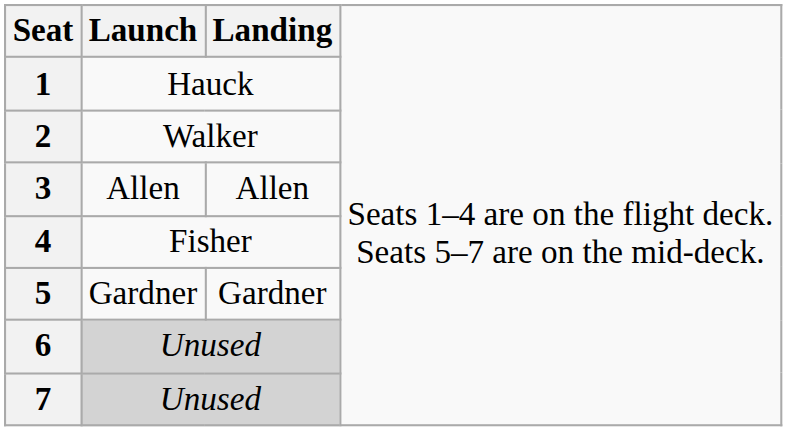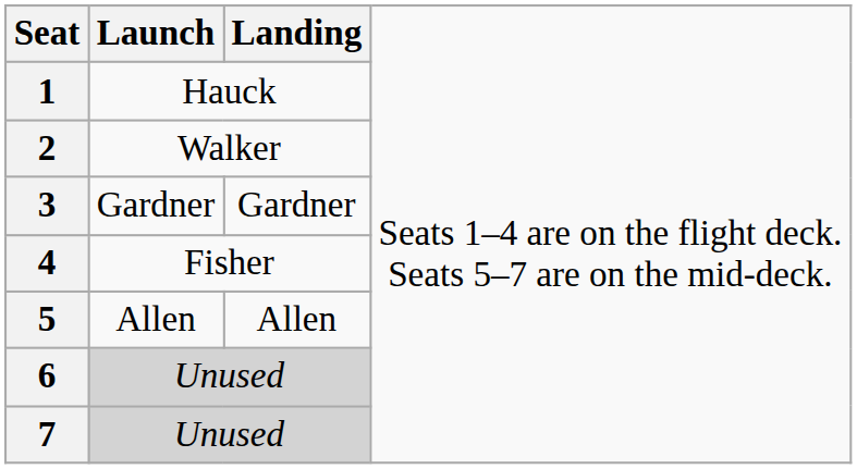 <table class="wikitable" style="text-align:center">
 <tr>
 <th>Seat</th>
 <th>Launch</th>
 <th>Landing</th>
 <td rowspan=8><br>Seats 1–4 are on the flight deck.<br>Seats 5–7 are on the mid-deck.</td>
 </tr>
 <tr>
 <th>1</th>
 <td colspan=2>Hauck</td>
 </tr>
 <tr>
 <th>2</th>
 <td colspan=2>Walker</td>
 </tr>
 <tr>
 <th>3</th>
-<td>Allen</td>
-<td>Allen</td>
+<td>Gardner</td>
+<td>Gardner</td>
 </tr>
 <tr>
 <th>4</th>
 <td colspan=2>Fisher</td>
 </tr>
 <tr>
 <th>5</th>
-<td>Gardner</td>
-<td>Gardner</td>
+<td>Allen</td>
+<td>Allen</td>
 </tr>
 <tr>
 <th>6</th>
 <td colspan=2 style="background-color:lightgray"><em>Unused</em></td>
 </tr>
 <tr>
 <th>7</th>
 <td colspan=2 style="background-color:lightgray"><em>Unused</em></td>
 </tr>
 </table>
